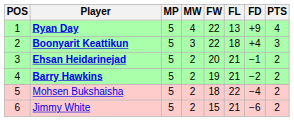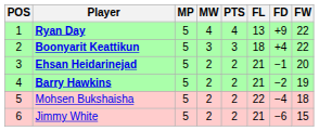 <table class="wikitable" style="text-align: center;">
 <tr>
 <th width=25>POS</th>
 <th width=200>Player</th>
 <th width=25>MP</th>
 <th width=25>MW</th>
-<th width=25>FW</th>
+<th width=25>PTS</th>
 <th width=25>FL</th>
 <th width=25>FD</th>
-<th width=25>PTS</th>
+<th width=25>FW</th>
 </tr>
 <tr style="background:#aaffaa;">
 <td>1</td>
 <td style="text-align:left;"> <strong><a href='#'>Ryan Day</a></strong></td>
 <td>5</td>
 <td>4</td>
-<td>22</td>
+<td>4</td>
 <td>13</td>
 <td>+9</td>
-<td>4</td>
+<td>22</td>
 </tr>
 <tr style="background:#aaffaa;">
 <td>2</td>
 <td style="text-align:left;"> <strong><a href='#'>Boonyarit Keattikun</a></strong></td>
 <td>5</td>
 <td>3</td>
-<td>22</td>
+<td>3</td>
 <td>18</td>
 <td>+4</td>
-<td>3</td>
+<td>22</td>
 </tr>
 <tr style="background:#aaffaa;">
 <td>3</td>
 <td style="text-align:left;"> <strong><a href='#'>Ehsan Heidarinejad</a></strong></td>
 <td>5</td>
 <td>2</td>
-<td>20</td>
+<td>2</td>
 <td>21</td>
 <td>−1</td>
-<td>2</td>
+<td>20</td>
 </tr>
 <tr style="background:#aaffaa;">
 <td>4</td>
 <td style="text-align:left;"> <strong><a href='#'>Barry Hawkins</a></strong></td>
 <td>5</td>
 <td>2</td>
-<td>19</td>
+<td>2</td>
 <td>21</td>
 <td>−2</td>
-<td>2</td>
+<td>19</td>
 </tr>
 <tr style="background:#fcc;">
 <td>5</td>
 <td style="text-align:left;"> <a href='#'>Mohsen Bukshaisha</a></td>
 <td>5</td>
 <td>2</td>
-<td>18</td>
+<td>2</td>
 <td>22</td>
 <td>−4</td>
-<td>2</td>
+<td>18</td>
 </tr>
 <tr style="background:#fcc;">
 <td>6</td>
 <td style="text-align:left;"> <a href='#'>Jimmy White</a></td>
 <td>5</td>
 <td>2</td>
-<td>15</td>
+<td>2</td>
 <td>21</td>
 <td>−6</td>
-<td>2</td>
+<td>15</td>
 </tr>
 </table>
